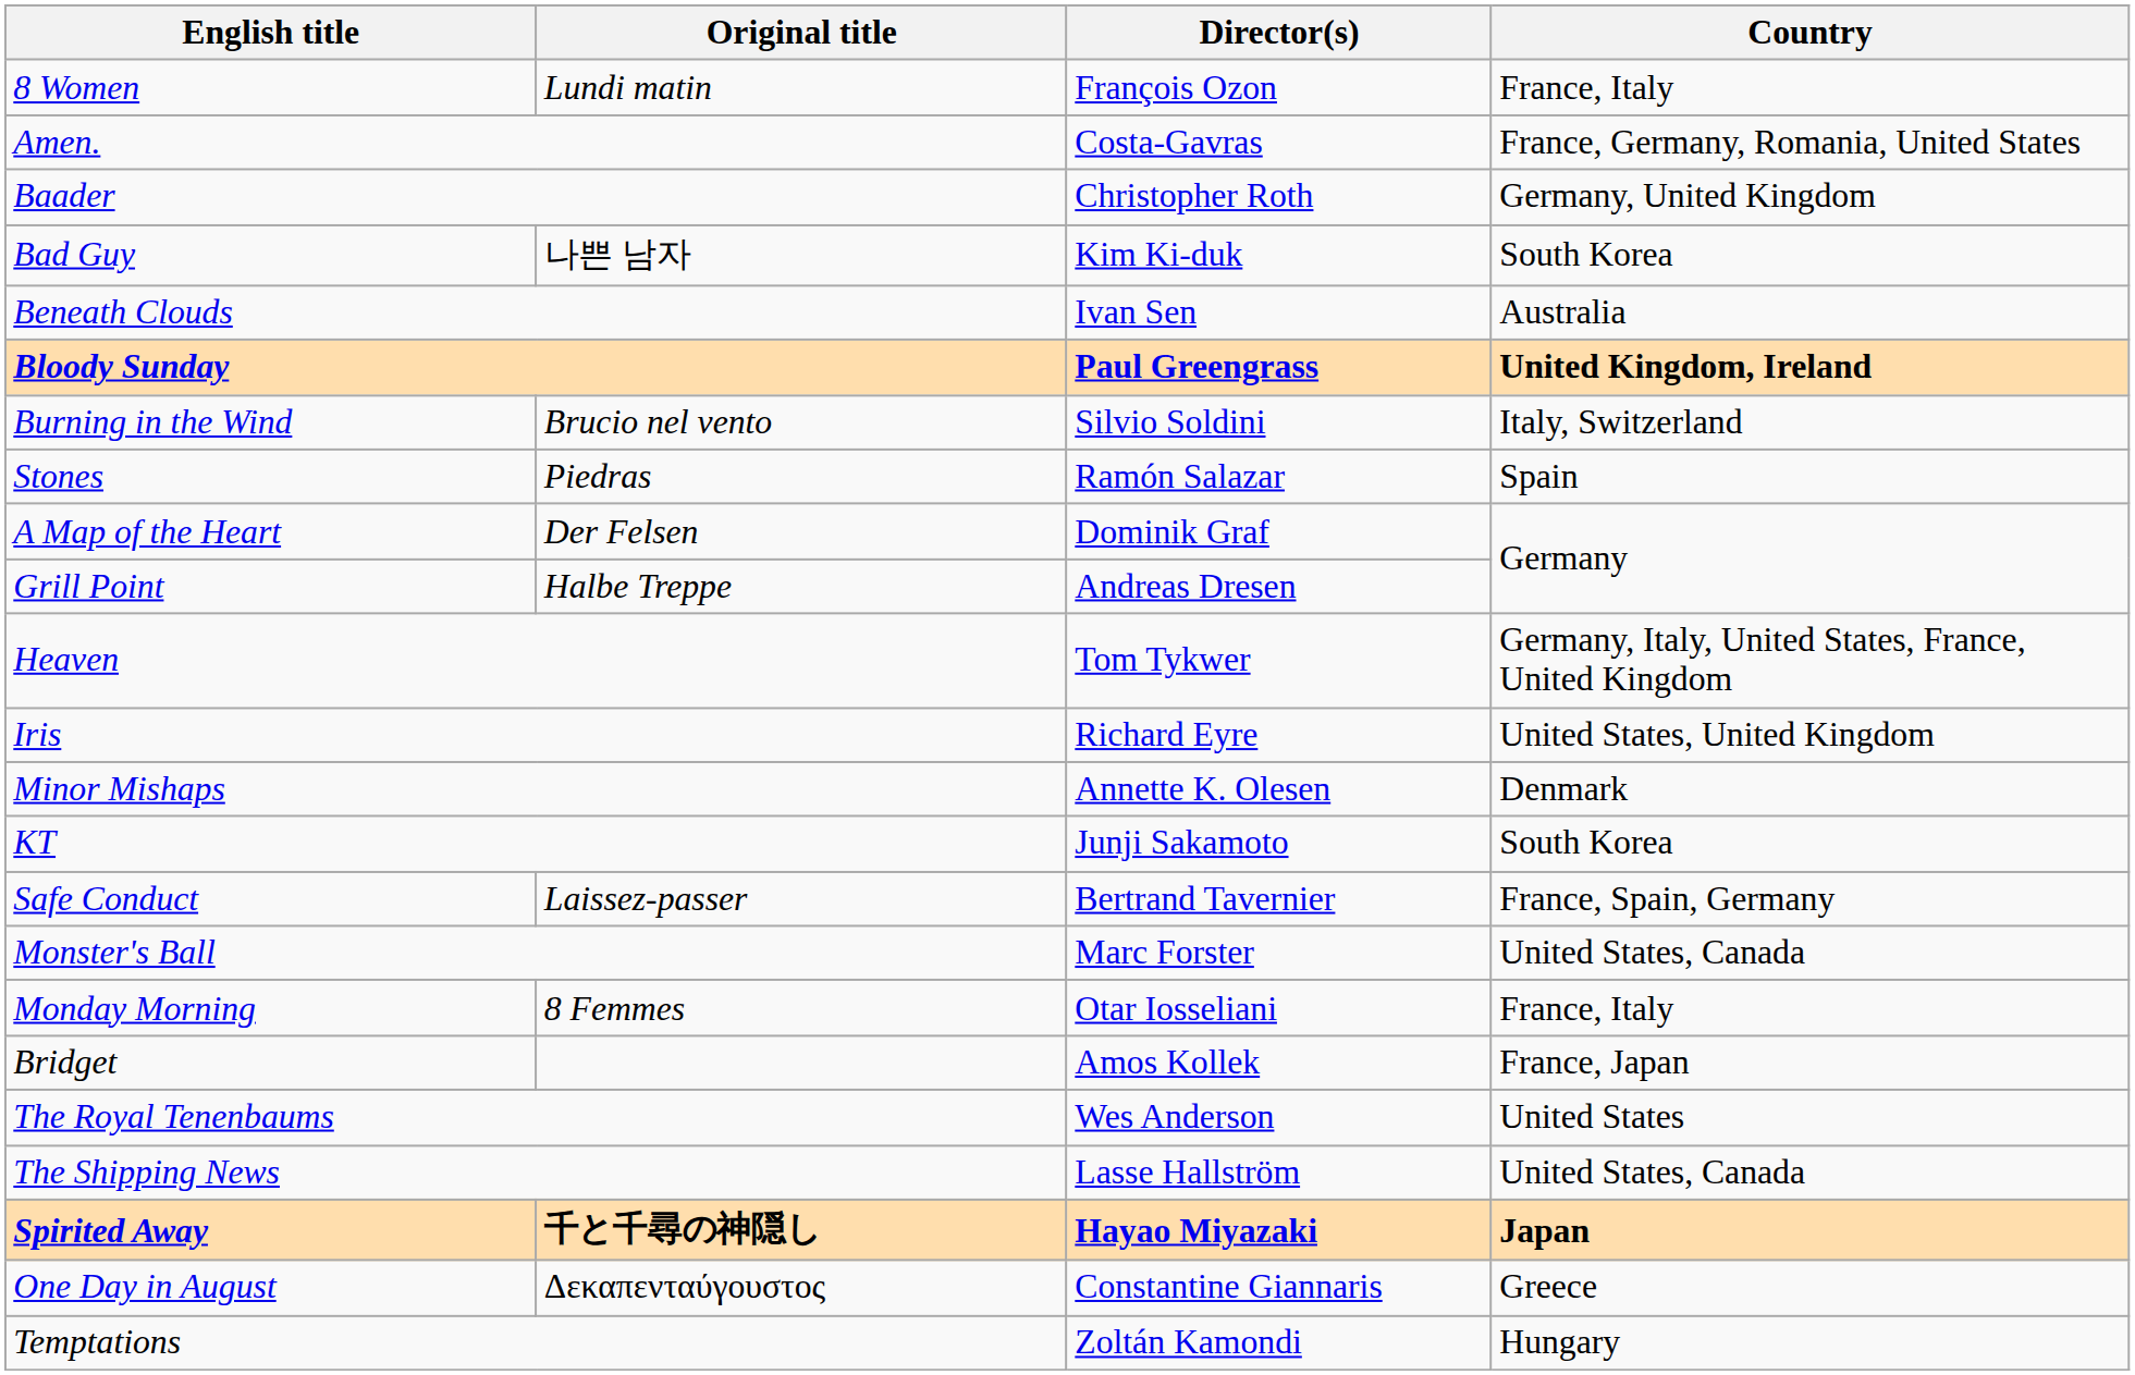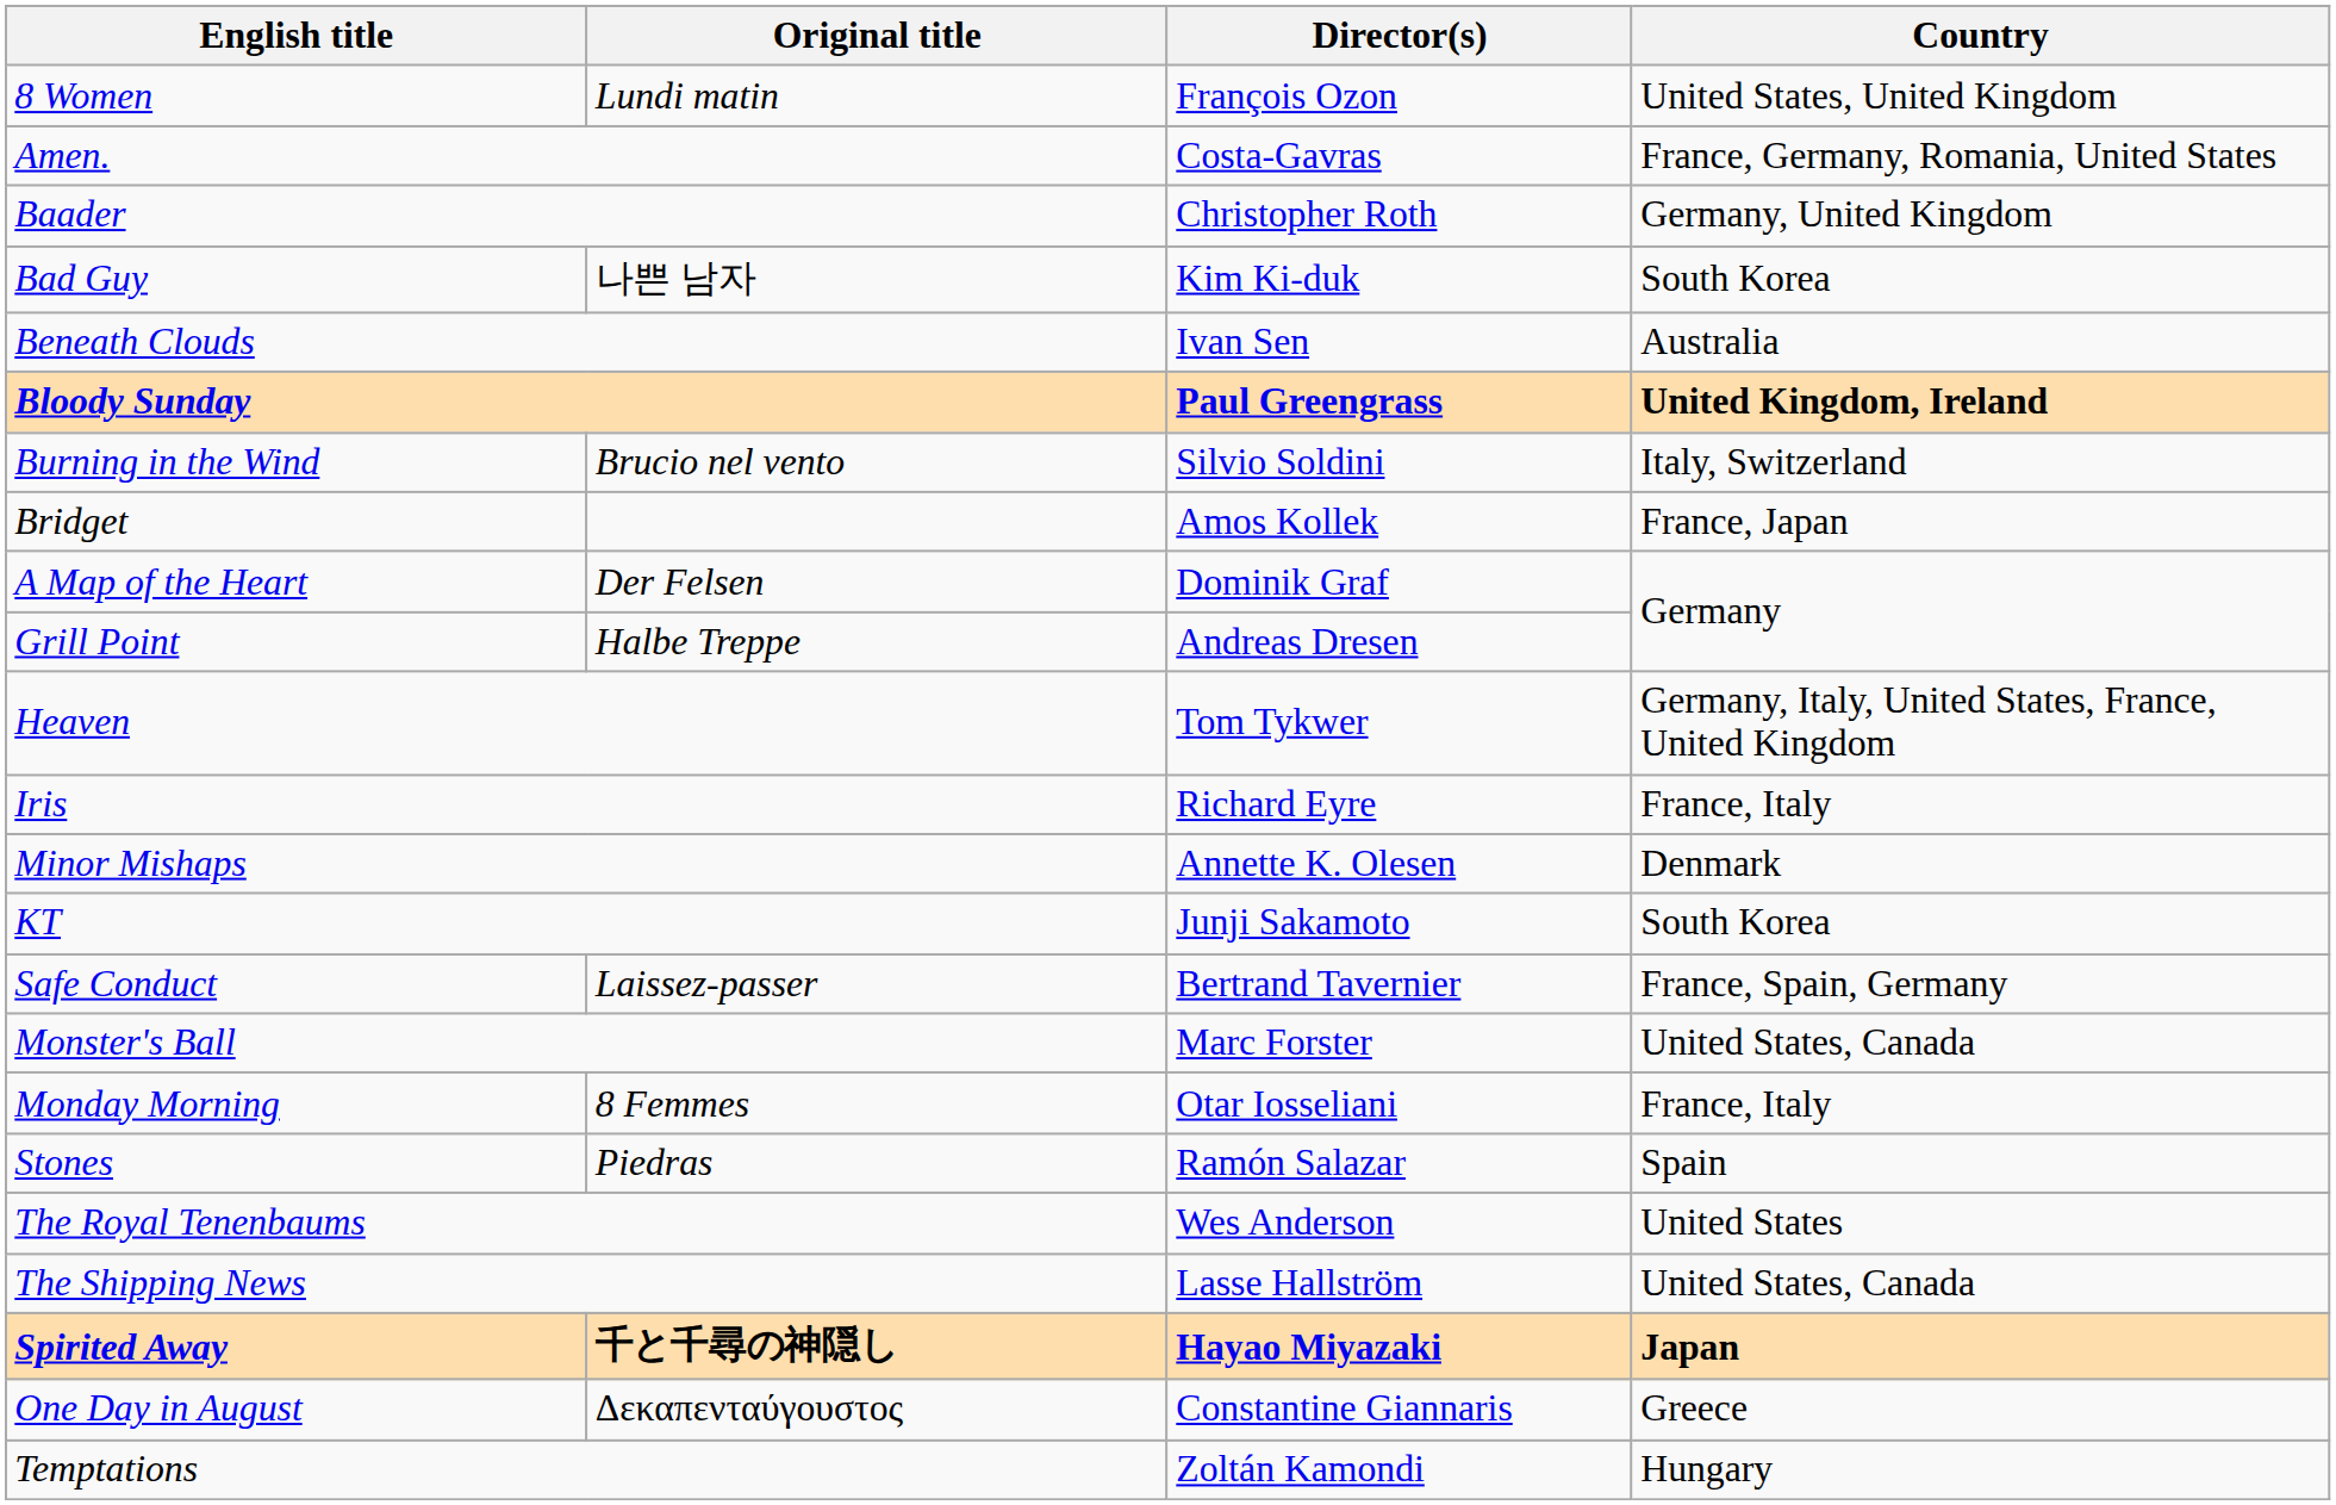 <table class="wikitable" width="78%" cellpadding="5">
 <tr>
 <th width="25%">English title</th>
 <th width="25%">Original title</th>
 <th width="20%">Director(s)</th>
 <th width="30%">Country</th>
 </tr>
 <tr>
 <td><em><a href='#'>8 Women</a></em></td>
 <td><em>Lundi matin</em></td>
 <td><a href='#'>François Ozon</a></td>
-<td>France, Italy</td>
+<td>United States, United Kingdom</td>
 </tr>
 <tr>
 <td colspan="2"><em><a href='#'>Amen.</a></em></td>
 <td><a href='#'>Costa-Gavras</a></td>
 <td>France, Germany, Romania, United States</td>
 </tr>
 <tr>
 <td colspan="2"><em><a href='#'>Baader</a></em></td>
 <td><a href='#'>Christopher Roth</a></td>
 <td>Germany, United Kingdom</td>
 </tr>
 <tr>
 <td><em><a href='#'>Bad Guy</a></em></td>
 <td>나쁜 남자</td>
 <td><a href='#'>Kim Ki-duk</a></td>
 <td>South Korea</td>
 </tr>
 <tr>
 <td colspan="2"><em><a href='#'>Beneath Clouds</a></em></td>
 <td><a href='#'>Ivan Sen</a></td>
 <td>Australia</td>
 </tr>
 <tr style="background:#FFDEAD;">
 <td colspan="2"><em><a href='#'><strong>Bloody Sunday</strong></a></em></td>
 <td><strong><a href='#'>Paul Greengrass</a></strong></td>
 <td><strong>United Kingdom, Ireland</strong></td>
 </tr>
 <tr>
 <td><em><a href='#'>Burning in the Wind</a></em></td>
 <td><em>Brucio nel vento</em></td>
 <td><a href='#'>Silvio Soldini</a></td>
 <td>Italy, Switzerland</td>
 </tr>
 <tr>
-<td><em><a href='#'>Stones</a></em></td>
-<td><em>Piedras</em></td>
-<td><a href='#'>Ramón Salazar</a></td>
-<td>Spain</td>
+<td><em>Bridget</em></td>
+<td></td>
+<td><a href='#'>Amos Kollek</a></td>
+<td>France, Japan</td>
 </tr>
 <tr>
 <td><em><a href='#'>A Map of the Heart</a></em></td>
 <td><em>Der Felsen</em></td>
 <td><a href='#'>Dominik Graf</a></td>
 <td rowspan="2">Germany</td>
 </tr>
 <tr>
 <td><em><a href='#'>Grill Point</a></em></td>
 <td><em>Halbe Treppe</em></td>
 <td><a href='#'>Andreas Dresen</a></td>
 </tr>
 <tr>
 <td colspan="2"><em><a href='#'>Heaven</a></em></td>
 <td><a href='#'>Tom Tykwer</a></td>
 <td>Germany, Italy, United States, France, United Kingdom</td>
 </tr>
 <tr>
 <td colspan="2"><em><a href='#'>Iris</a></em></td>
 <td><a href='#'>Richard Eyre</a></td>
-<td>United States, United Kingdom</td>
+<td>France, Italy</td>
 </tr>
 <tr>
 <td colspan="2"><em><a href='#'>Minor Mishaps</a></em></td>
 <td><a href='#'>Annette K. Olesen</a></td>
 <td>Denmark</td>
 </tr>
 <tr>
 <td colspan="2"><em><a href='#'>KT</a></em></td>
 <td><a href='#'>Junji Sakamoto</a></td>
 <td>South Korea</td>
 </tr>
 <tr>
 <td><em><a href='#'>Safe Conduct</a></em></td>
 <td><em>Laissez-passer</em></td>
 <td><a href='#'>Bertrand Tavernier</a></td>
 <td>France, Spain, Germany</td>
 </tr>
 <tr>
 <td colspan="2"><em><a href='#'>Monster's Ball</a></em></td>
 <td><a href='#'>Marc Forster</a></td>
 <td>United States, Canada</td>
 </tr>
 <tr>
 <td><em><a href='#'>Monday Morning</a></em></td>
 <td><em>8 Femmes</em></td>
 <td><a href='#'>Otar Iosseliani</a></td>
 <td>France, Italy</td>
 </tr>
 <tr>
-<td><em>Bridget</em></td>
-<td></td>
-<td><a href='#'>Amos Kollek</a></td>
-<td>France, Japan</td>
+<td><em><a href='#'>Stones</a></em></td>
+<td><em>Piedras</em></td>
+<td><a href='#'>Ramón Salazar</a></td>
+<td>Spain</td>
 </tr>
 <tr>
 <td colspan="2"><em><a href='#'>The Royal Tenenbaums</a></em></td>
 <td><a href='#'>Wes Anderson</a></td>
 <td>United States</td>
 </tr>
 <tr>
 <td colspan="2"><em><a href='#'>The Shipping News</a></em></td>
 <td><a href='#'>Lasse Hallström</a></td>
 <td>United States, Canada</td>
 </tr>
 <tr style="background:#FFDEAD;">
 <td><strong><em><a href='#'>Spirited Away</a></em></strong></td>
 <td><strong>千と千尋の神隠し</strong></td>
 <td><strong><a href='#'>Hayao Miyazaki</a></strong></td>
 <td><strong>Japan</strong></td>
 </tr>
 <tr>
 <td><em><a href='#'>One Day in August</a></em></td>
 <td>Δεκαπενταύγουστος</td>
 <td><a href='#'>Constantine Giannaris</a></td>
 <td>Greece</td>
 </tr>
 <tr>
 <td colspan="2"><em>Temptations</em></td>
 <td><a href='#'>Zoltán Kamondi</a></td>
 <td>Hungary</td>
 </tr>
 </table>
